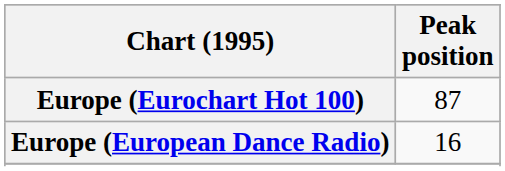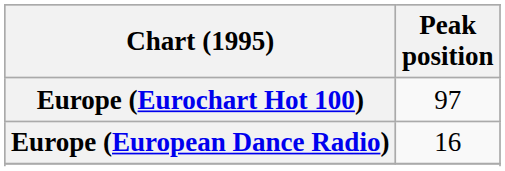 <table class="wikitable sortable plainrowheaders" style="text-align:center">
 <tr>
 <th>Chart (1995)</th>
 <th>Peak<br>position</th>
 </tr>
 <tr>
 <th scope="row">Europe (<a href='#'>Eurochart Hot 100</a>)</th>
-<td>87</td>
+<td>97</td>
 </tr>
 <tr>
 <th scope="row">Europe (<a href='#'>European Dance Radio</a>)</th>
 <td>16</td>
 </tr>
 <tr>
 </tr>
 <tr>
 </tr>
 </table>
